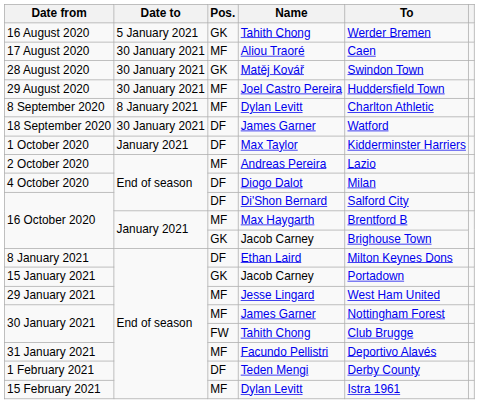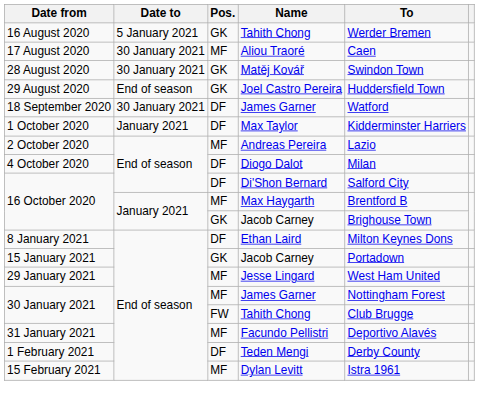 <table class="wikitable">
 <tr>
 <th>Date from</th>
 <th>Date to</th>
 <th>Pos.</th>
 <th>Name</th>
 <th>To</th>
 <th></th>
 </tr>
 <tr>
 <td>16 August 2020</td>
 <td>5 January 2021</td>
 <td>GK</td>
 <td> <a href='#'>Tahith Chong</a></td>
 <td> <a href='#'>Werder Bremen</a></td>
 <td></td>
 </tr>
 <tr>
 <td>17 August 2020</td>
 <td>30 January 2021</td>
 <td>MF</td>
 <td> <a href='#'>Aliou Traoré</a></td>
 <td> <a href='#'>Caen</a></td>
 <td></td>
 </tr>
 <tr>
 <td>28 August 2020</td>
 <td>30 January 2021</td>
 <td>GK</td>
 <td> <a href='#'>Matěj Kovář</a></td>
 <td> <a href='#'>Swindon Town</a></td>
 <td></td>
 </tr>
 <tr>
 <td>29 August 2020</td>
-<td>30 January 2021</td>
-<td>MF</td>
+<td>End of season</td>
+<td>GK</td>
 <td> <a href='#'>Joel Castro Pereira</a></td>
 <td> <a href='#'>Huddersfield Town</a></td>
-<td></td>
-</tr>
-<tr>
-<td>8 September 2020</td>
-<td>8 January 2021</td>
-<td>MF</td>
-<td> <a href='#'>Dylan Levitt</a></td>
-<td> <a href='#'>Charlton Athletic</a></td>
 <td></td>
 </tr>
 <tr>
 <td>18 September 2020</td>
 <td>30 January 2021</td>
 <td>DF</td>
 <td> <a href='#'>James Garner</a></td>
 <td> <a href='#'>Watford</a></td>
 <td></td>
 </tr>
 <tr>
 <td>1 October 2020</td>
 <td>January 2021</td>
 <td>DF</td>
 <td> <a href='#'>Max Taylor</a></td>
 <td> <a href='#'>Kidderminster Harriers</a></td>
 <td></td>
 </tr>
 <tr>
 <td>2 October 2020</td>
 <td rowspan="3">End of season</td>
 <td>MF</td>
 <td> <a href='#'>Andreas Pereira</a></td>
 <td> <a href='#'>Lazio</a></td>
 <td></td>
 </tr>
 <tr>
 <td>4 October 2020</td>
 <td>DF</td>
 <td> <a href='#'>Diogo Dalot</a></td>
 <td> <a href='#'>Milan</a></td>
 <td></td>
 </tr>
 <tr>
 <td rowspan="3">16 October 2020</td>
 <td>DF</td>
 <td> <a href='#'>Di'Shon Bernard</a></td>
 <td> <a href='#'>Salford City</a></td>
 <td></td>
 </tr>
 <tr>
 <td rowspan="2">January 2021</td>
 <td>MF</td>
 <td> <a href='#'>Max Haygarth</a></td>
 <td> <a href='#'>Brentford B</a></td>
 <td rowspan="2"></td>
 </tr>
 <tr>
 <td>GK</td>
 <td> Jacob Carney</td>
 <td> <a href='#'>Brighouse Town</a></td>
 </tr>
 <tr>
 <td>8 January 2021</td>
 <td rowspan="8">End of season</td>
 <td>DF</td>
 <td> <a href='#'>Ethan Laird</a></td>
 <td> <a href='#'>Milton Keynes Dons</a></td>
 <td></td>
 </tr>
 <tr>
 <td>15 January 2021</td>
 <td>GK</td>
 <td> Jacob Carney</td>
 <td> <a href='#'>Portadown</a></td>
 <td></td>
 </tr>
 <tr>
 <td>29 January 2021</td>
 <td>MF</td>
 <td> <a href='#'>Jesse Lingard</a></td>
 <td> <a href='#'>West Ham United</a></td>
 <td></td>
 </tr>
 <tr>
 <td rowspan="2">30 January 2021</td>
 <td>MF</td>
 <td> <a href='#'>James Garner</a></td>
 <td> <a href='#'>Nottingham Forest</a></td>
 <td></td>
 </tr>
 <tr>
 <td>FW</td>
 <td> <a href='#'>Tahith Chong</a></td>
 <td> <a href='#'>Club Brugge</a></td>
 <td></td>
 </tr>
 <tr>
 <td>31 January 2021</td>
 <td>MF</td>
 <td> <a href='#'>Facundo Pellistri</a></td>
 <td> <a href='#'>Deportivo Alavés</a></td>
 <td></td>
 </tr>
 <tr>
 <td>1 February 2021</td>
 <td>DF</td>
 <td> <a href='#'>Teden Mengi</a></td>
 <td> <a href='#'>Derby County</a></td>
 <td></td>
 </tr>
 <tr>
 <td>15 February 2021</td>
 <td>MF</td>
 <td> <a href='#'>Dylan Levitt</a></td>
 <td> <a href='#'>Istra 1961</a></td>
 <td></td>
 </tr>
 </table>
